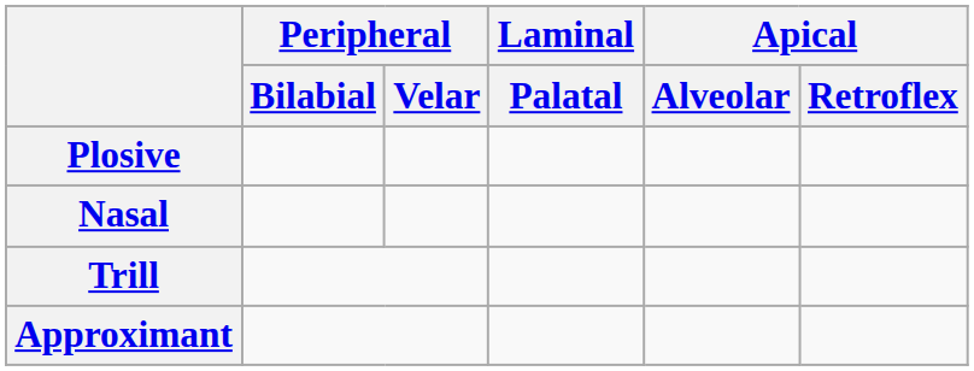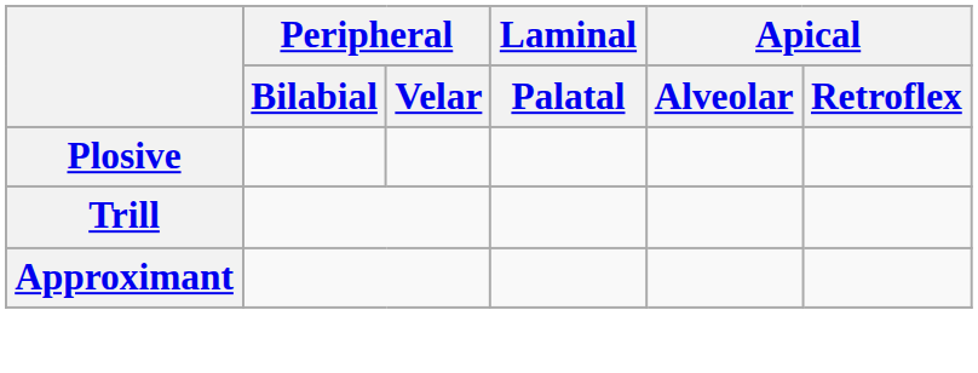 <table class="wikitable" style="text-align: center;">
 <tr>
 <th rowspan=2></th>
 <th colspan=2><a href='#'>Peripheral</a></th>
 <th><a href='#'>Laminal</a></th>
 <th colspan="2"><a href='#'>Apical</a></th>
 </tr>
 <tr>
 <th><a href='#'>Bilabial</a></th>
 <th><a href='#'>Velar</a></th>
 <th><a href='#'>Palatal</a></th>
 <th><a href='#'>Alveolar</a></th>
 <th><a href='#'>Retroflex</a></th>
 </tr>
 <tr>
 <th><a href='#'>Plosive</a></th>
 <td></td>
 <td></td>
 <td></td>
 <td></td>
 <td></td>
 </tr>
 <tr>
-<th><a href='#'>Nasal</a></th>
-<td></td>
-<td></td>
-<td></td>
-<td></td>
-<td></td>
-</tr>
-<tr>
 <th><a href='#'>Trill</a></th>
 <td colspan="2"></td>
 <td></td>
 <td></td>
 <td></td>
 </tr>
 <tr>
 <th><a href='#'>Approximant</a></th>
 <td colspan="2"></td>
 <td></td>
 <td></td>
 <td></td>
 </tr>
 </table>
